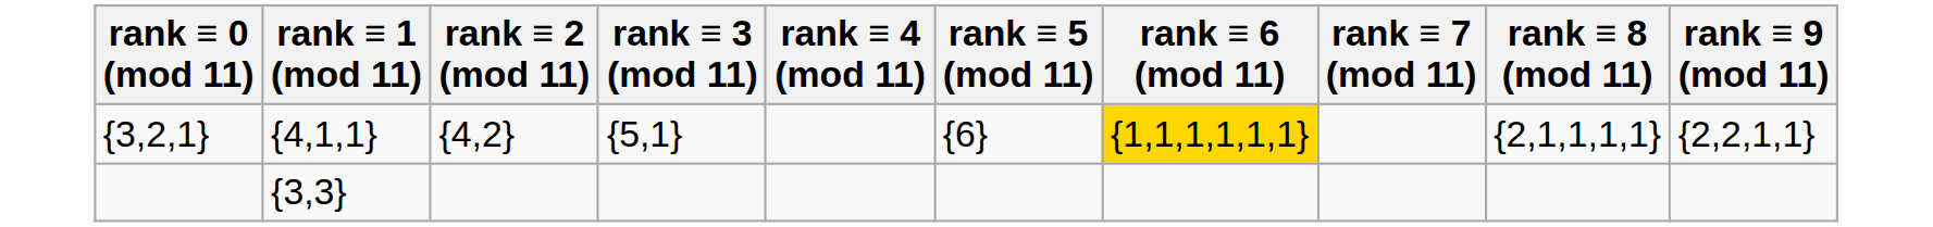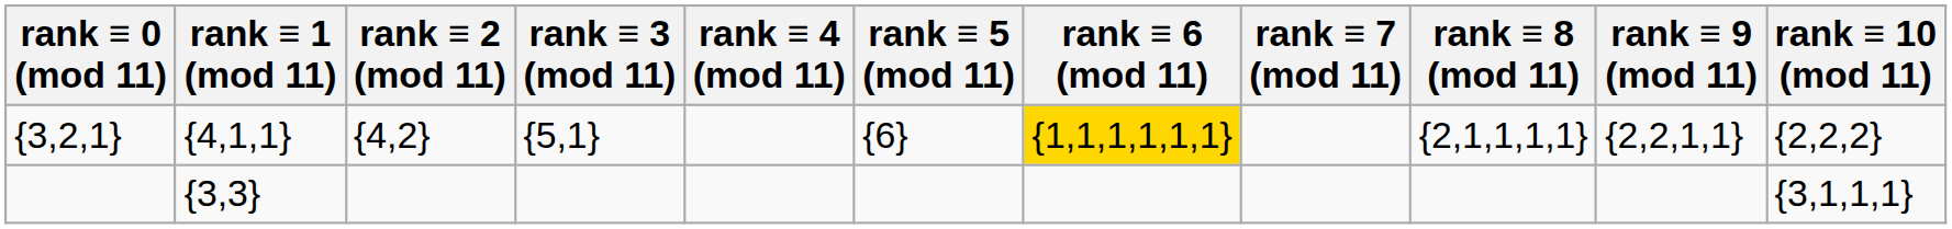 <table class="wikitable" style="margin: 1em auto;">
 <tr>
 <th>rank ≡ 0 <br> (mod 11)</th>
 <th>rank ≡ 1 <br> (mod 11)</th>
 <th>rank ≡ 2 <br> (mod 11)</th>
 <th>rank ≡ 3 <br> (mod 11)</th>
 <th>rank ≡ 4 <br> (mod 11)</th>
 <th>rank ≡ 5 <br> (mod 11)</th>
 <th>rank ≡ 6<br> (mod 11)</th>
 <th>rank ≡ 7 <br> (mod 11)</th>
 <th>rank ≡ 8 <br> (mod 11)</th>
 <th>rank ≡ 9 <br> (mod 11)</th>
+<th>rank ≡ 10 <br> (mod 11)</th>
 </tr>
 <tr>
 <td>{3,2,1}</td>
 <td>{4,1,1}</td>
 <td>{4,2}</td>
 <td>{5,1}</td>
 <td></td>
 <td>{6}</td>
 <td style="background: gold;">{1,1,1,1,1,1}</td>
 <td></td>
 <td>{2,1,1,1,1}</td>
 <td>{2,2,1,1}</td>
+<td>{2,2,2}</td>
 </tr>
 <tr>
 <td></td>
 <td>{3,3}</td>
 <td></td>
 <td></td>
 <td></td>
 <td></td>
 <td></td>
 <td></td>
 <td></td>
 <td></td>
+<td>{3,1,1,1}</td>
 </tr>
 </table>
